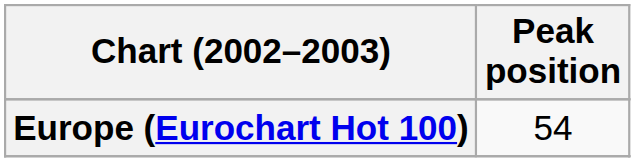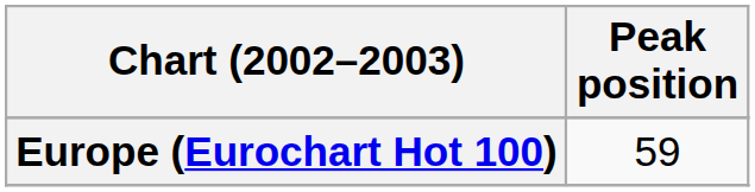 <table class="wikitable sortable plainrowheaders" style="text-align:center">
 <tr>
 <th scope="col">Chart (2002–2003)</th>
 <th scope="col">Peak<br>position</th>
 </tr>
 <tr>
 </tr>
 <tr>
 </tr>
 <tr>
 </tr>
 <tr>
 </tr>
 <tr>
 <th scope="row">Europe (<a href='#'>Eurochart Hot 100</a>)</th>
-<td>54</td>
+<td>59</td>
 </tr>
 <tr>
 </tr>
 <tr>
 </tr>
 <tr>
 </tr>
 <tr>
 </tr>
 <tr>
 </tr>
 <tr>
 </tr>
 <tr>
 </tr>
 <tr>
 </tr>
 <tr>
 </tr>
 <tr>
 </tr>
 <tr>
 </tr>
 <tr>
 </tr>
 </table>
